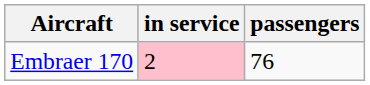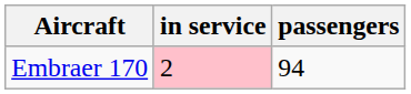 <table class="wikitable">
 <tr>
 <th>Aircraft</th>
 <th>in service</th>
 <th>passengers</th>
 </tr>
 <tr>
 <td><a href='#'>Embraer 170</a></td>
 <td style="background: pink;">2</td>
-<td>76</td>
+<td>94</td>
 </tr>
 </table>
